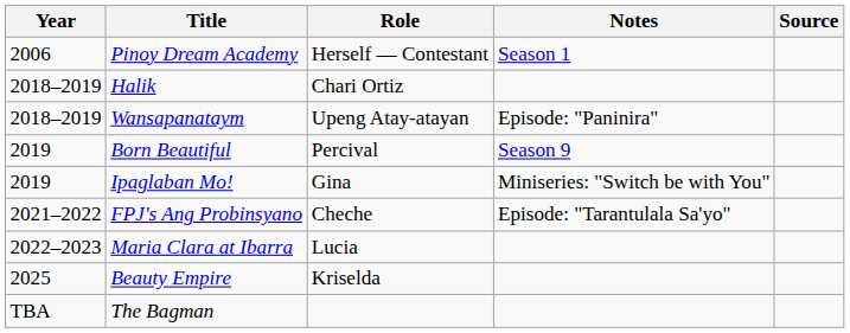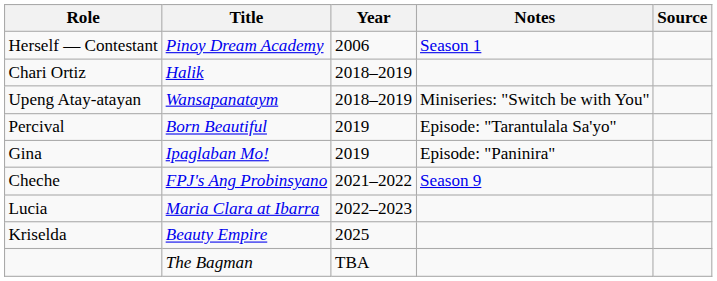 <table class="wikitable sortable">
 <tr>
+<th>Role</th>
+<th>Title</th>
 <th>Year</th>
-<th>Title</th>
-<th>Role</th>
 <th class="unsortable">Notes</th>
 <th class="unsortable">Source</th>
 </tr>
 <tr>
+<td>Herself — Contestant</td>
+<td><em><a href='#'>Pinoy Dream Academy</a></em></td>
 <td>2006</td>
-<td><em><a href='#'>Pinoy Dream Academy</a></em></td>
-<td>Herself — Contestant</td>
 <td><a href='#'>Season 1</a></td>
 <td></td>
 </tr>
 <tr>
+<td>Chari Ortiz</td>
+<td><em><a href='#'>Halik</a></em></td>
 <td>2018–2019</td>
-<td><em><a href='#'>Halik</a></em></td>
-<td>Chari Ortiz</td>
 <td></td>
 <td></td>
 </tr>
 <tr>
+<td>Upeng Atay-atayan</td>
+<td><em><a href='#'>Wansapanataym</a></em></td>
 <td>2018–2019</td>
-<td><em><a href='#'>Wansapanataym</a></em></td>
-<td>Upeng Atay-atayan</td>
+<td>Miniseries: "Switch be with You"</td>
+<td></td>
+</tr>
+<tr>
+<td>Percival</td>
+<td><em><a href='#'>Born Beautiful</a></em></td>
+<td>2019</td>
+<td>Episode: "Tarantulala Sa'yo"</td>
+<td></td>
+</tr>
+<tr>
+<td>Gina</td>
+<td><em><a href='#'>Ipaglaban Mo!</a></em></td>
+<td>2019</td>
 <td>Episode: "Paninira"</td>
 <td></td>
 </tr>
 <tr>
-<td>2019</td>
-<td><em><a href='#'>Born Beautiful</a></em></td>
-<td>Percival</td>
+<td>Cheche</td>
+<td><a href='#'><em>FPJ's Ang Probinsyano</em></a></td>
+<td>2021–2022</td>
 <td><a href='#'>Season 9</a></td>
 <td></td>
 </tr>
 <tr>
-<td>2019</td>
-<td><em><a href='#'>Ipaglaban Mo!</a></em></td>
-<td>Gina</td>
-<td>Miniseries: "Switch be with You"</td>
-<td></td>
-</tr>
-<tr>
-<td>2021–2022</td>
-<td><a href='#'><em>FPJ's Ang Probinsyano</em></a></td>
-<td>Cheche</td>
-<td>Episode: "Tarantulala Sa'yo"</td>
-<td></td>
-</tr>
-<tr>
+<td>Lucia</td>
+<td><em><a href='#'>Maria Clara at Ibarra</a></em></td>
 <td>2022–2023</td>
-<td><em><a href='#'>Maria Clara at Ibarra</a></em></td>
-<td>Lucia</td>
 <td></td>
 <td></td>
 </tr>
 <tr>
+<td>Kriselda</td>
+<td><em><a href='#'>Beauty Empire</a></em></td>
 <td>2025</td>
-<td><em><a href='#'>Beauty Empire</a></em></td>
-<td>Kriselda</td>
 <td></td>
 <td></td>
 </tr>
 <tr>
+<td></td>
+<td><em>The Bagman</em></td>
 <td>TBA</td>
-<td><em>The Bagman</em></td>
-<td></td>
 <td></td>
 <td></td>
 </tr>
 </table>
